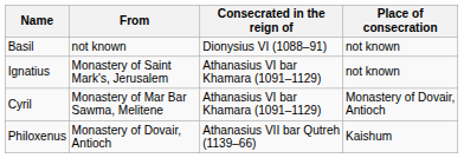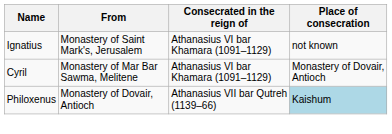 <table class="wikitable">
 <tr>
 <th>Name</th>
 <th>From</th>
 <th>Consecrated in the reign of</th>
 <th>Place of consecration</th>
-</tr>
-<tr>
-<td>Basil</td>
-<td>not known</td>
-<td>Dionysius VI (1088–91)</td>
-<td>not known</td>
 </tr>
 <tr>
 <td>Ignatius</td>
 <td>Monastery of Saint Mark's, Jerusalem</td>
 <td>Athanasius VI bar Khamara (1091–1129)</td>
 <td>not known</td>
 </tr>
 <tr>
 <td>Cyril</td>
 <td>Monastery of Mar Bar Sawma, Melitene</td>
 <td>Athanasius VI bar Khamara (1091–1129)</td>
 <td>Monastery of Dovair, Antioch</td>
 </tr>
 <tr>
 <td>Philoxenus</td>
 <td>Monastery of Dovair, Antioch</td>
 <td>Athanasius VII bar Qutreh (1139–66)</td>
-<td>Kaishum</td>
+<td style="background: lightblue;">Kaishum</td>
 </tr>
 </table>
